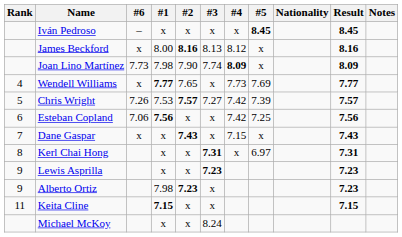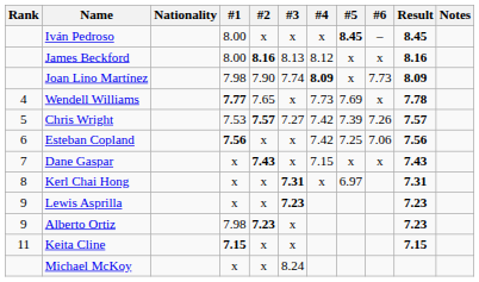 <table class="wikitable sortable" style="text-align:center">
 <tr>
 <th>Rank</th>
 <th>Name</th>
-<th>#6</th>
+<th>Nationality</th>
 <th>#1</th>
 <th>#2</th>
 <th>#3</th>
 <th>#4</th>
 <th>#5</th>
-<th>Nationality</th>
+<th>#6</th>
 <th>Result</th>
 <th>Notes</th>
 </tr>
 <tr>
 <td></td>
 <td align=left><a href='#'>Iván Pedroso</a></td>
-<td>–</td>
-<td>x</td>
+<td align=left></td>
+<td>8.00</td>
 <td>x</td>
 <td>x</td>
 <td>x</td>
 <td><strong>8.45</strong></td>
-<td align=left></td>
+<td>–</td>
 <td><strong>8.45</strong></td>
 <td></td>
 </tr>
 <tr>
 <td></td>
 <td align=left><a href='#'>James Beckford</a></td>
-<td>x</td>
+<td align=left></td>
 <td>8.00</td>
 <td><strong>8.16</strong></td>
 <td>8.13</td>
 <td>8.12</td>
 <td>x</td>
-<td align=left></td>
+<td>x</td>
 <td><strong>8.16</strong></td>
 <td></td>
 </tr>
 <tr>
 <td></td>
 <td align=left><a href='#'>Joan Lino Martínez</a></td>
-<td>7.73</td>
+<td align=left></td>
 <td>7.98</td>
 <td>7.90</td>
 <td>7.74</td>
 <td><strong>8.09</strong></td>
 <td>x</td>
-<td align=left></td>
+<td>7.73</td>
 <td><strong>8.09</strong></td>
 <td></td>
 </tr>
 <tr>
 <td>4</td>
 <td align=left><a href='#'>Wendell Williams</a></td>
-<td>x</td>
+<td align=left></td>
 <td><strong>7.77</strong></td>
 <td>7.65</td>
 <td>x</td>
 <td>7.73</td>
 <td>7.69</td>
-<td align=left></td>
-<td><strong>7.77</strong></td>
+<td>x</td>
+<td><strong>7.78</strong></td>
 <td></td>
 </tr>
 <tr>
 <td>5</td>
 <td align=left><a href='#'>Chris Wright</a></td>
-<td>7.26</td>
+<td align=left></td>
 <td>7.53</td>
 <td><strong>7.57</strong></td>
 <td>7.27</td>
 <td>7.42</td>
 <td>7.39</td>
-<td align=left></td>
+<td>7.26</td>
 <td><strong>7.57</strong></td>
 <td></td>
 </tr>
 <tr>
 <td>6</td>
 <td align=left><a href='#'>Esteban Copland</a></td>
-<td>7.06</td>
+<td align=left></td>
 <td><strong>7.56</strong></td>
 <td>x</td>
 <td>x</td>
 <td>7.42</td>
 <td>7.25</td>
-<td align=left></td>
+<td>7.06</td>
 <td><strong>7.56</strong></td>
 <td></td>
 </tr>
 <tr>
 <td>7</td>
 <td align=left><a href='#'>Dane Gaspar</a></td>
-<td>x</td>
+<td align=left></td>
 <td>x</td>
 <td><strong>7.43</strong></td>
 <td>x</td>
 <td>7.15</td>
 <td>x</td>
-<td align=left></td>
+<td>x</td>
 <td><strong>7.43</strong></td>
 <td></td>
 </tr>
 <tr>
 <td>8</td>
 <td align=left><a href='#'>Kerl Chai Hong</a></td>
-<td></td>
+<td align=left></td>
 <td>x</td>
 <td>x</td>
 <td><strong>7.31</strong></td>
 <td>x</td>
 <td>6.97</td>
-<td align=left></td>
+<td></td>
 <td><strong>7.31</strong></td>
 <td></td>
 </tr>
 <tr>
 <td>9</td>
 <td align=left><a href='#'>Lewis Asprilla</a></td>
-<td></td>
+<td align=left></td>
 <td>x</td>
 <td>x</td>
 <td><strong>7.23</strong></td>
 <td></td>
 <td></td>
-<td align=left></td>
+<td></td>
 <td><strong>7.23</strong></td>
 <td></td>
 </tr>
 <tr>
 <td>9</td>
 <td align=left><a href='#'>Alberto Ortiz</a></td>
-<td></td>
+<td align=left></td>
 <td>7.98</td>
 <td><strong>7.23</strong></td>
 <td>x</td>
 <td></td>
 <td></td>
-<td align=left></td>
+<td></td>
 <td><strong>7.23</strong></td>
 <td></td>
 </tr>
 <tr>
 <td>11</td>
 <td align=left><a href='#'>Keita Cline</a></td>
-<td></td>
+<td align=left></td>
 <td><strong>7.15</strong></td>
 <td>x</td>
 <td>x</td>
 <td></td>
 <td></td>
-<td align=left></td>
+<td></td>
 <td><strong>7.15</strong></td>
 <td></td>
 </tr>
 <tr>
 <td></td>
 <td align=left><a href='#'>Michael McKoy</a></td>
-<td></td>
+<td align=left></td>
 <td>x</td>
 <td>x</td>
 <td>8.24</td>
 <td></td>
 <td></td>
-<td align=left></td>
+<td></td>
 <td><strong></strong></td>
 <td></td>
 </tr>
 </table>
